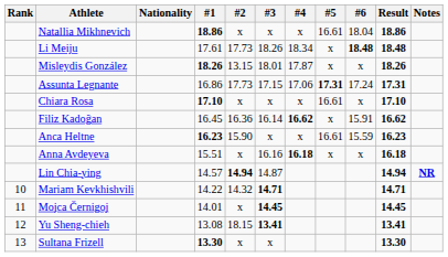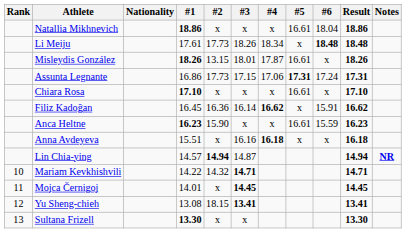 <table class="wikitable sortable" style="text-align:center">
 <tr>
 <th>Rank</th>
 <th>Athlete</th>
 <th>Nationality</th>
 <th>#1</th>
 <th>#2</th>
 <th>#3</th>
 <th>#4</th>
 <th>#5</th>
 <th>#6</th>
 <th>Result</th>
 <th>Notes</th>
 </tr>
 <tr>
 <td></td>
 <td align="left"><a href='#'>Natallia Mikhnevich</a></td>
 <td align=left></td>
 <td><strong>18.86</strong></td>
 <td>x</td>
 <td>x</td>
 <td>x</td>
 <td>16.61</td>
 <td>18.04</td>
 <td><strong>18.86</strong></td>
 <td></td>
 </tr>
 <tr>
 <td></td>
 <td align="left"><a href='#'>Li Meiju</a></td>
 <td align=left></td>
 <td>17.61</td>
 <td>17.73</td>
 <td>18.26</td>
 <td>18.34</td>
 <td>x</td>
 <td><strong>18.48</strong></td>
 <td><strong>18.48</strong></td>
 <td></td>
 </tr>
 <tr>
 <td></td>
 <td align="left"><a href='#'>Misleydis González</a></td>
 <td align=left></td>
 <td><strong>18.26</strong></td>
 <td>13.15</td>
 <td>18.01</td>
 <td>17.87</td>
-<td>x</td>
+<td>16.61</td>
 <td>x</td>
 <td><strong>18.26</strong></td>
 <td></td>
 </tr>
 <tr>
 <td></td>
 <td align="left"><a href='#'>Assunta Legnante</a></td>
 <td align=left></td>
 <td>16.86</td>
 <td>17.73</td>
 <td>17.15</td>
 <td>17.06</td>
 <td><strong>17.31</strong></td>
 <td>17.24</td>
 <td><strong>17.31</strong></td>
 <td></td>
 </tr>
 <tr>
 <td></td>
 <td align="left"><a href='#'>Chiara Rosa</a></td>
 <td align=left></td>
 <td><strong>17.10</strong></td>
 <td>x</td>
 <td>x</td>
 <td>x</td>
 <td>16.61</td>
 <td>x</td>
 <td><strong>17.10</strong></td>
 <td></td>
 </tr>
 <tr>
 <td></td>
 <td align="left"><a href='#'>Filiz Kadoğan</a></td>
 <td align=left></td>
 <td>16.45</td>
 <td>16.36</td>
 <td>16.14</td>
 <td><strong>16.62</strong></td>
 <td>x</td>
 <td>15.91</td>
 <td><strong>16.62</strong></td>
 <td></td>
 </tr>
 <tr>
 <td></td>
 <td align="left"><a href='#'>Anca Heltne</a></td>
 <td align=left></td>
 <td><strong>16.23</strong></td>
 <td>15.90</td>
 <td>x</td>
 <td>x</td>
 <td>16.61</td>
 <td>15.59</td>
 <td><strong>16.23</strong></td>
 <td></td>
 </tr>
 <tr>
 <td></td>
 <td align="left"><a href='#'>Anna Avdeyeva</a></td>
 <td align=left></td>
 <td>15.51</td>
 <td>x</td>
 <td>16.16</td>
 <td><strong>16.18</strong></td>
 <td>x</td>
 <td>x</td>
 <td><strong>16.18</strong></td>
 <td></td>
 </tr>
 <tr>
 <td></td>
 <td align="left"><a href='#'>Lin Chia-ying</a></td>
 <td align=left></td>
 <td>14.57</td>
 <td><strong>14.94</strong></td>
 <td>14.87</td>
 <td></td>
 <td></td>
 <td></td>
 <td><strong>14.94</strong></td>
 <td><strong><a href='#'>NR</a></strong></td>
 </tr>
 <tr>
 <td>10</td>
 <td align="left"><a href='#'>Mariam Kevkhishvili</a></td>
 <td align=left></td>
 <td>14.22</td>
 <td>14.32</td>
 <td><strong>14.71</strong></td>
 <td></td>
 <td></td>
 <td></td>
 <td><strong>14.71</strong></td>
 <td></td>
 </tr>
 <tr>
 <td>11</td>
 <td align="left"><a href='#'>Mojca Černigoj</a></td>
 <td align=left></td>
 <td>14.01</td>
 <td>x</td>
 <td><strong>14.45</strong></td>
 <td></td>
 <td></td>
 <td></td>
 <td><strong>14.45</strong></td>
 <td></td>
 </tr>
 <tr>
 <td>12</td>
 <td align="left"><a href='#'>Yu Sheng-chieh</a></td>
 <td align=left></td>
 <td>13.08</td>
 <td>18.15</td>
 <td><strong>13.41</strong></td>
 <td></td>
 <td></td>
 <td></td>
 <td><strong>13.41</strong></td>
 <td></td>
 </tr>
 <tr>
 <td>13</td>
 <td align="left"><a href='#'>Sultana Frizell</a></td>
 <td align=left></td>
 <td><strong>13.30</strong></td>
 <td>x</td>
 <td>x</td>
 <td></td>
 <td></td>
 <td></td>
 <td><strong>13.30</strong></td>
 <td></td>
 </tr>
 </table>
